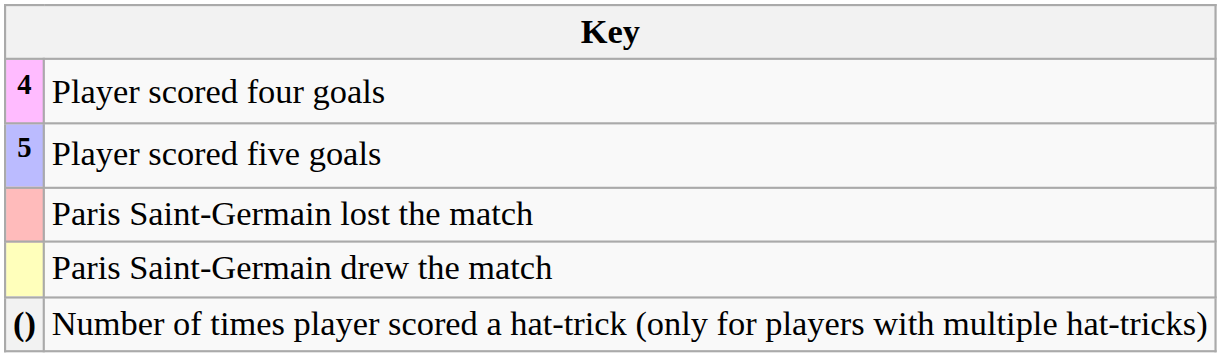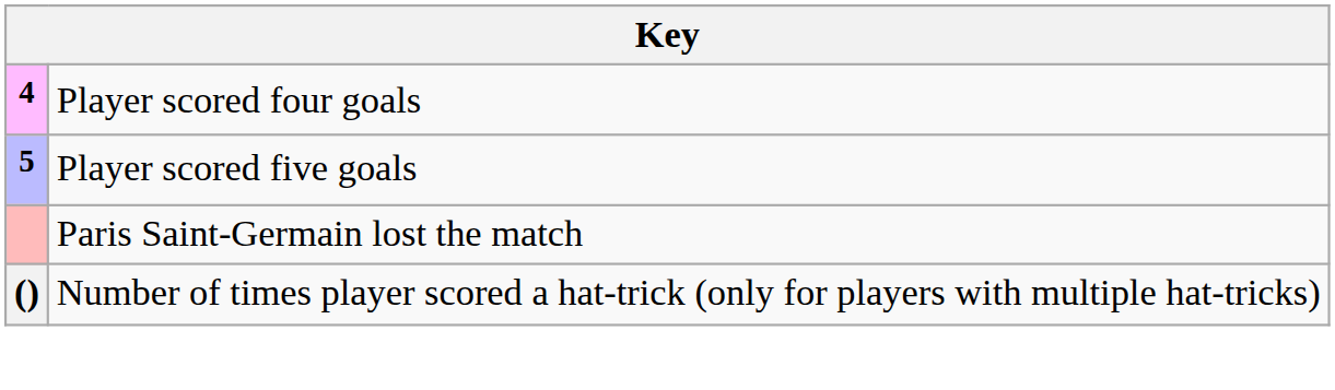 <table class="wikitable plainrowheaders">
 <tr>
 <th colspan="2" scope="col">Key</th>
 </tr>
 <tr>
 <th align="left" scope="row" style="background:#FFBBFF"><sup>4</sup></th>
 <td align="left">Player scored four goals</td>
 </tr>
 <tr>
 <th align="left" scope="row" style="background:#BBBBFF"><sup>5</sup></th>
 <td align="left">Player scored five goals</td>
 </tr>
 <tr>
 <th align="left" scope="row" style="background:#FFBBBB"></th>
 <td align="left">Paris Saint-Germain lost the match</td>
 </tr>
 <tr>
-<th align="left" scope="row" style="background:#FFFFBB"></th>
-<td align="left">Paris Saint-Germain drew the match</td>
-</tr>
-<tr>
 <th align="left" scope="row">()</th>
 <td align="left">Number of times player scored a hat-trick (only for players with multiple hat-tricks)</td>
 </tr>
 </table>
